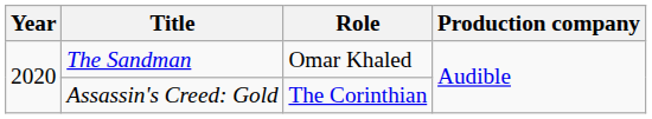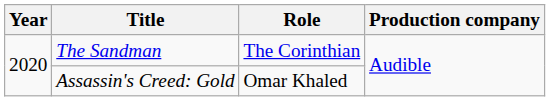 <table class="wikitable sortable">
 <tr>
 <th>Year</th>
 <th>Title</th>
 <th>Role</th>
 <th>Production company</th>
 </tr>
 <tr>
 <td rowspan="2">2020</td>
 <td><em><a href='#'>The Sandman</a></em></td>
-<td>Omar Khaled</td>
+<td><a href='#'>The Corinthian</a></td>
 <td rowspan="2"><a href='#'>Audible</a></td>
 </tr>
 <tr>
 <td><em>Assassin's Creed: Gold</em></td>
-<td><a href='#'>The Corinthian</a></td>
+<td>Omar Khaled</td>
 </tr>
 </table>
